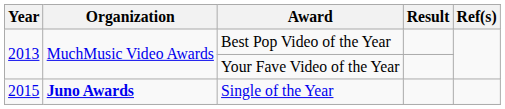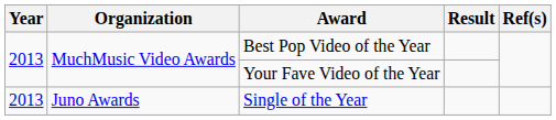 <table class="wikitable plainrowheaders">
 <tr align=center>
 <th scope="col">Year</th>
 <th scope="col">Organization</th>
 <th scope="col">Award</th>
 <th scope="col">Result</th>
 <th scope="col">Ref(s)</th>
 </tr>
 <tr>
 <td rowspan="2"><a href='#'>2013</a></td>
 <td rowspan="2"><a href='#'>MuchMusic Video Awards</a></td>
 <td>Best Pop Video of the Year</td>
 <td></td>
 <td style="text-align:center;" rowspan="2"></td>
 </tr>
 <tr>
 <td>Your Fave Video of the Year</td>
 <td></td>
 </tr>
 <tr>
-<td><a href='#'>2015</a></td>
-<td><strong><a href='#'>Juno Awards</a></strong></td>
+<td><a href='#'>2013</a></td>
+<td><a href='#'>Juno Awards</a></td>
 <td><a href='#'>Single of the Year</a></td>
 <td></td>
 <td style="text-align:center;"></td>
 </tr>
 </table>
